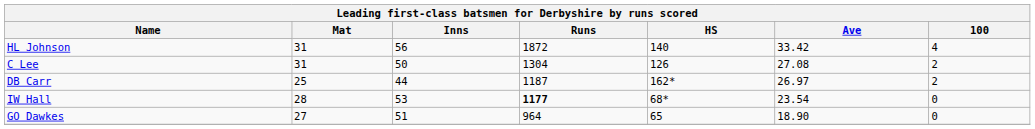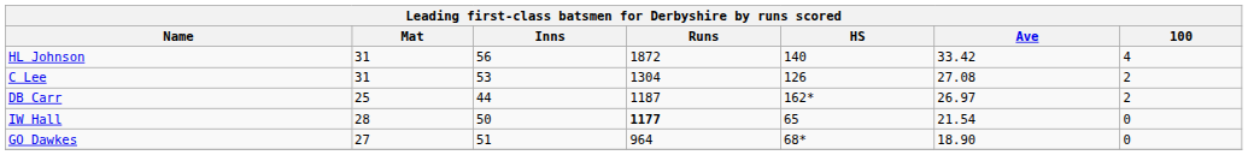 <table class="wikitable" width="80%">
 <tr bgcolor="#efefef">
 <th colspan=7>Leading first-class batsmen for Derbyshire by runs scored</th>
 </tr>
 <tr bgcolor="#efefef">
 <th>Name</th>
 <th>Mat</th>
 <th>Inns</th>
 <th>Runs</th>
 <th>HS</th>
 <th><a href='#'>Ave</a></th>
 <th>100</th>
 </tr>
 <tr>
 <td><a href='#'>HL Johnson</a></td>
 <td>31</td>
 <td>56</td>
 <td>1872</td>
 <td>140</td>
 <td>33.42</td>
 <td>4</td>
 </tr>
 <tr>
 <td><a href='#'>C Lee</a></td>
 <td>31</td>
-<td>50</td>
+<td>53</td>
 <td>1304</td>
 <td>126</td>
 <td>27.08</td>
 <td>2</td>
 </tr>
 <tr>
 <td><a href='#'>DB Carr</a></td>
 <td>25</td>
 <td>44</td>
 <td>1187</td>
 <td>162*</td>
 <td>26.97</td>
 <td>2</td>
 </tr>
 <tr>
 <td><a href='#'>IW Hall</a></td>
 <td>28</td>
-<td>53</td>
+<td>50</td>
 <td><strong>1177</strong></td>
-<td>68*</td>
-<td>23.54</td>
+<td>65</td>
+<td>21.54</td>
 <td>0</td>
 </tr>
 <tr>
 <td><a href='#'>GO Dawkes</a></td>
 <td>27</td>
 <td>51</td>
 <td>964</td>
-<td>65</td>
+<td>68*</td>
 <td>18.90</td>
 <td>0</td>
 </tr>
 <tr>
 </tr>
 </table>
